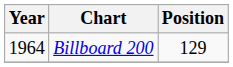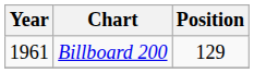 <table class="wikitable">
 <tr>
 <th align="left">Year</th>
 <th align="left">Chart</th>
 <th align="left">Position</th>
 </tr>
 <tr>
-<td align="left">1964</td>
+<td align="left">1961</td>
 <td align="center"><em><a href='#'>Billboard 200</a></em></td>
 <td align="center">129</td>
 </tr>
 <tr>
 </tr>
 </table>
